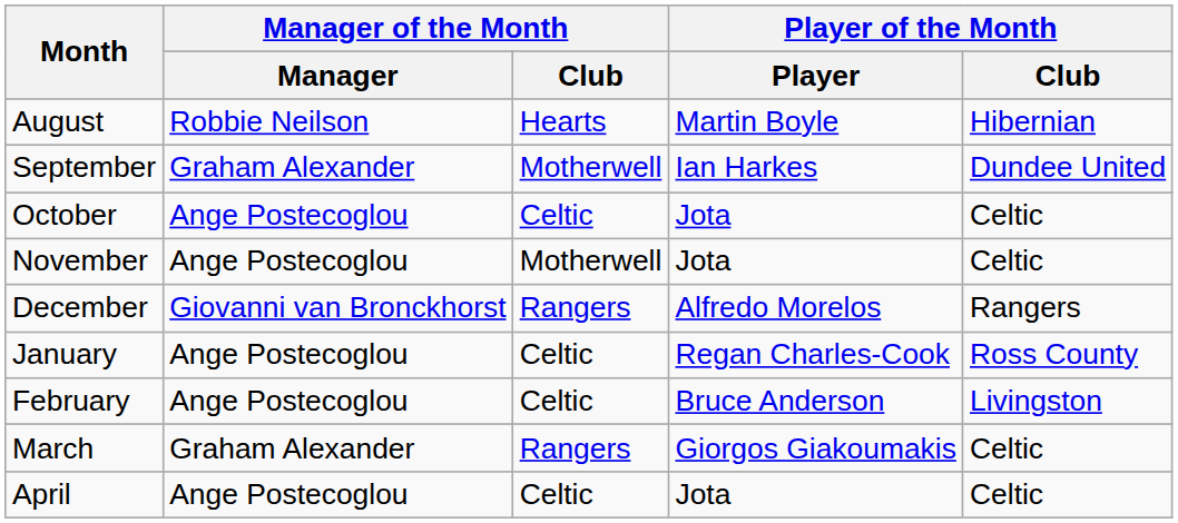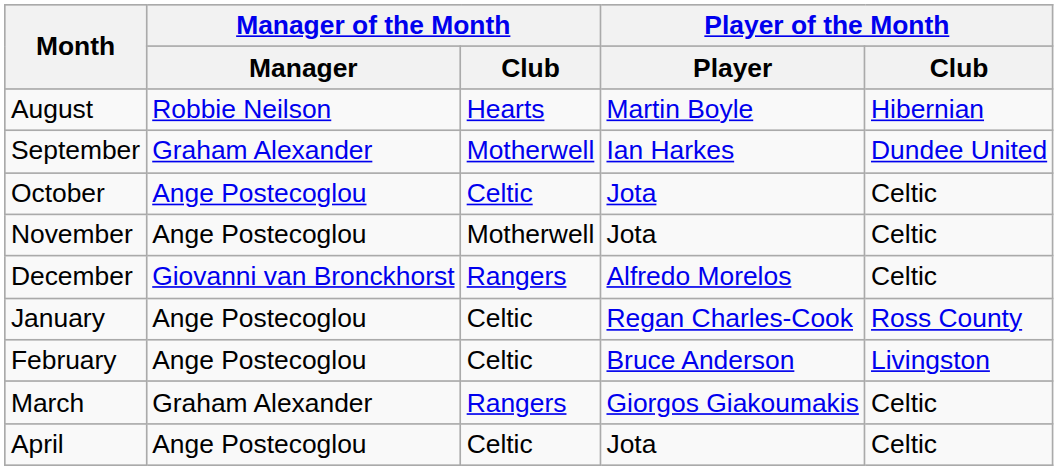 <table class="wikitable">
 <tr>
 <th rowspan="2">Month</th>
 <th colspan="2"><a href='#'>Manager of the Month</a></th>
 <th colspan="2"><a href='#'>Player of the Month</a></th>
 </tr>
 <tr>
 <th>Manager</th>
 <th>Club</th>
 <th>Player</th>
 <th>Club</th>
 </tr>
 <tr>
 <td>August</td>
 <td> <a href='#'>Robbie Neilson</a></td>
 <td><a href='#'>Hearts</a></td>
 <td> <a href='#'>Martin Boyle</a></td>
 <td><a href='#'>Hibernian</a></td>
 </tr>
 <tr>
 <td>September</td>
 <td> <a href='#'>Graham Alexander</a></td>
 <td><a href='#'>Motherwell</a></td>
 <td> <a href='#'>Ian Harkes</a></td>
 <td><a href='#'>Dundee United</a></td>
 </tr>
 <tr>
 <td>October</td>
 <td> <a href='#'>Ange Postecoglou</a></td>
 <td><a href='#'>Celtic</a></td>
 <td> <a href='#'>Jota</a></td>
 <td>Celtic</td>
 </tr>
 <tr>
 <td>November</td>
 <td> Ange Postecoglou</td>
 <td>Motherwell</td>
 <td> Jota</td>
 <td>Celtic</td>
 </tr>
 <tr>
 <td>December</td>
 <td> <a href='#'>Giovanni van Bronckhorst</a></td>
 <td><a href='#'>Rangers</a></td>
 <td> <a href='#'>Alfredo Morelos</a></td>
-<td>Rangers</td>
+<td>Celtic</td>
 </tr>
 <tr>
 <td>January</td>
 <td> Ange Postecoglou</td>
 <td>Celtic</td>
 <td> <a href='#'>Regan Charles-Cook</a></td>
 <td><a href='#'>Ross County</a></td>
 </tr>
 <tr>
 <td>February</td>
 <td> Ange Postecoglou</td>
 <td>Celtic</td>
 <td> <a href='#'>Bruce Anderson</a></td>
 <td><a href='#'>Livingston</a></td>
 </tr>
 <tr>
 <td>March</td>
 <td> Graham Alexander</td>
 <td><a href='#'>Rangers</a></td>
 <td> <a href='#'>Giorgos Giakoumakis</a></td>
 <td>Celtic</td>
 </tr>
 <tr>
 <td>April</td>
 <td> Ange Postecoglou</td>
 <td>Celtic</td>
 <td> Jota</td>
 <td>Celtic</td>
 </tr>
 </table>
